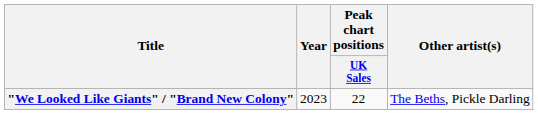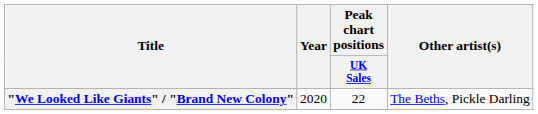 <table class="wikitable plainrowheaders" style="text-align:center;">
 <tr>
 <th scope="col" rowspan="2">Title</th>
 <th scope="col" rowspan="2">Year</th>
 <th scope="col" colspan="1">Peak chart positions</th>
 <th scope="col" rowspan="2">Other artist(s)</th>
 </tr>
 <tr>
 <th scope="col" style="width:3em; font-size:85%"><a href='#'>UK<br>Sales</a><br></th>
 </tr>
 <tr>
 <th scope="row">"<a href='#'>We Looked Like Giants</a>" / "<a href='#'>Brand New Colony</a>"</th>
-<td>2023</td>
+<td>2020</td>
 <td>22</td>
 <td><a href='#'>The Beths</a>, Pickle Darling</td>
 </tr>
 </table>
